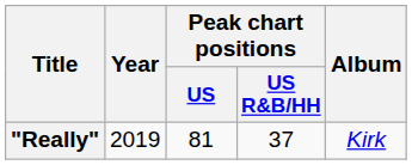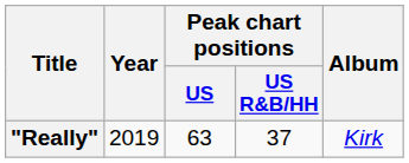 <table class="wikitable plainrowheaders" style="text-align:center;">
 <tr>
 <th rowspan="2">Title</th>
 <th rowspan="2">Year</th>
 <th colspan="2">Peak chart positions</th>
 <th rowspan="2">Album</th>
 </tr>
 <tr>
 <th scope="col" style="width:3em;font-size:90%;"><a href='#'>US</a><br></th>
 <th scope="col" style="width:3em;font-size:90%;"><a href='#'>US<br>R&B/HH</a><br></th>
 </tr>
 <tr>
 <th scope="row">"Really"<br></th>
 <td>2019</td>
-<td>81</td>
+<td>63</td>
 <td>37</td>
 <td><em><a href='#'>Kirk</a></em></td>
 </tr>
 </table>
